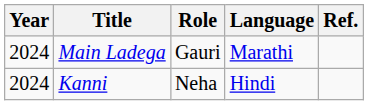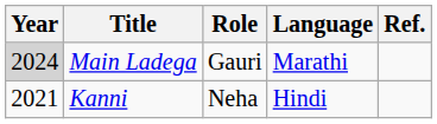 <table class="wikitable">
 <tr>
 <th>Year</th>
 <th>Title</th>
 <th>Role</th>
 <th>Language</th>
 <th>Ref.</th>
 </tr>
 <tr>
-<td>2024</td>
+<td style="background: lightgrey;">2024</td>
 <td><em><a href='#'>Main Ladega</a></em></td>
 <td>Gauri</td>
 <td><a href='#'>Marathi</a></td>
 <td></td>
 </tr>
 <tr>
-<td>2024</td>
+<td>2021</td>
 <td><em><a href='#'>Kanni</a></em></td>
 <td>Neha</td>
 <td><a href='#'>Hindi</a></td>
 <td></td>
 </tr>
 </table>
